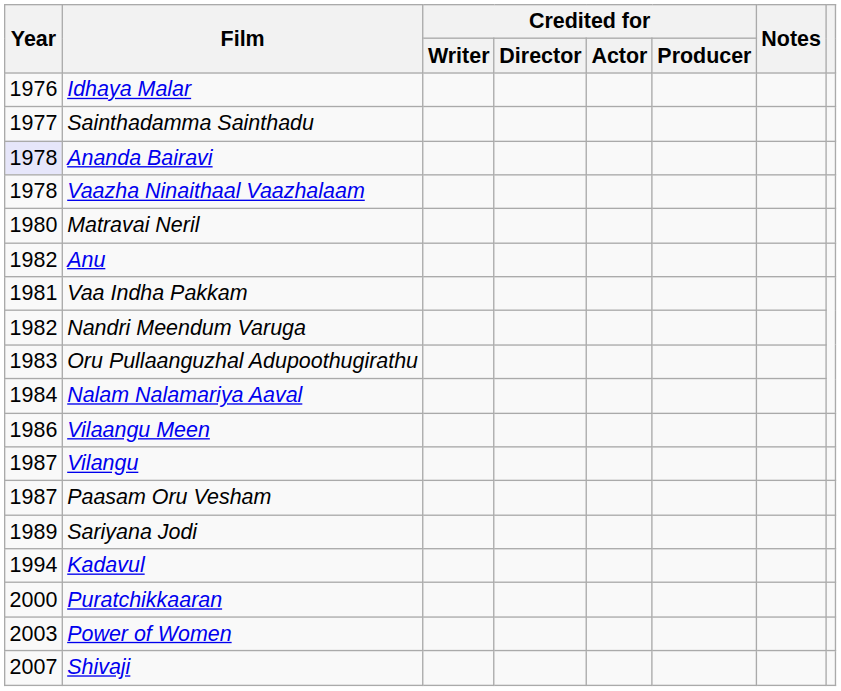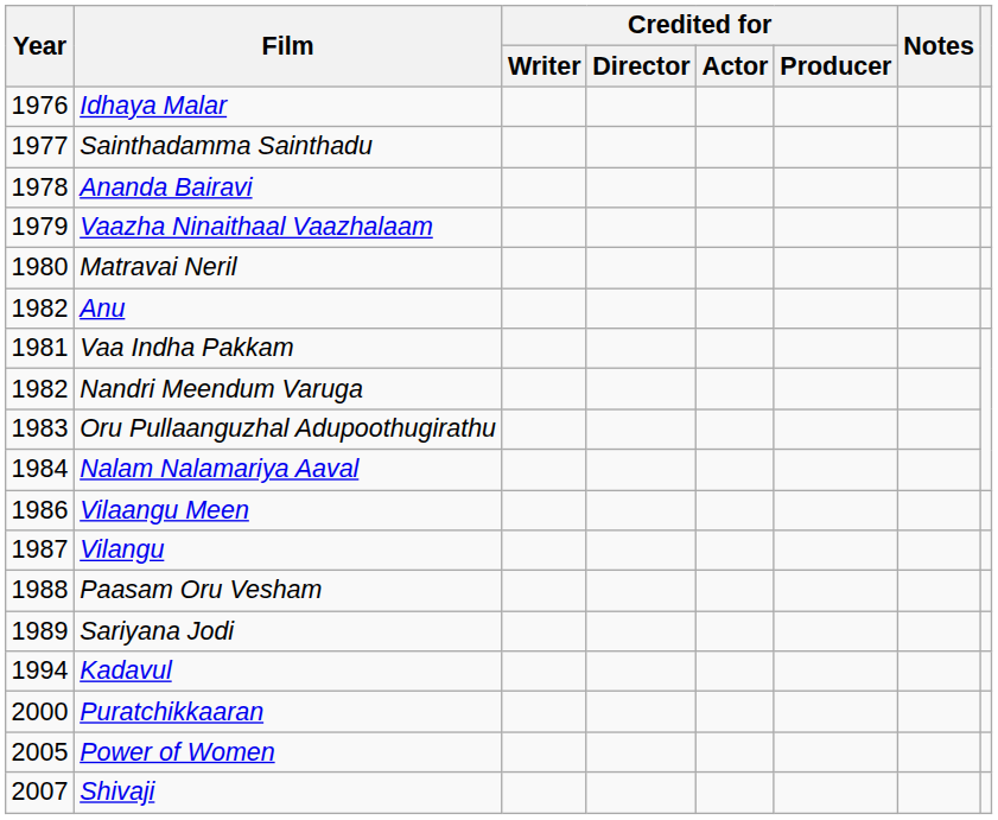 <table class="wikitable plainrowheaders sortable" style="margin-right: 0;">
 <tr>
 <th rowspan="2">Year</th>
 <th rowspan="2">Film</th>
 <th colspan="4">Credited for</th>
 <th rowspan="2" scope="col" class="unsortable">Notes</th>
 <th rowspan="2" scope="col" class="unsortable"></th>
 </tr>
 <tr>
 <th>Writer</th>
 <th>Director</th>
 <th>Actor</th>
 <th>Producer</th>
 </tr>
 <tr>
 <td>1976</td>
 <td><em><a href='#'>Idhaya Malar</a></em></td>
 <td></td>
 <td></td>
 <td></td>
 <td></td>
 <td></td>
 <td style="text-align:center;"></td>
 </tr>
 <tr>
 <td>1977</td>
 <td><em>Sainthadamma Sainthadu</em></td>
 <td></td>
 <td></td>
 <td></td>
 <td></td>
 <td></td>
 <td style="text-align:center;"></td>
 </tr>
 <tr>
-<td style="background: lavender;">1978</td>
+<td>1978</td>
 <td><em><a href='#'>Ananda Bairavi</a></em></td>
 <td></td>
 <td></td>
 <td></td>
 <td></td>
 <td></td>
 <td style="text-align:center;"></td>
 </tr>
 <tr>
-<td>1978</td>
+<td>1979</td>
 <td><em><a href='#'>Vaazha Ninaithaal Vaazhalaam</a></em></td>
 <td></td>
 <td></td>
 <td></td>
 <td></td>
 <td></td>
 <td style="text-align:center;"></td>
 </tr>
 <tr>
 <td>1980</td>
 <td><em>Matravai Neril</em></td>
 <td></td>
 <td></td>
 <td></td>
 <td></td>
 <td style="text-align:center;"></td>
 </tr>
 <tr>
 <td>1982</td>
 <td><em><a href='#'>Anu</a></em></td>
 <td></td>
 <td></td>
 <td></td>
 <td></td>
 <td></td>
 <td style="text-align:center;"></td>
 </tr>
 <tr>
 <td>1981</td>
 <td><em>Vaa Indha Pakkam</em></td>
 <td></td>
 <td></td>
 <td></td>
 <td></td>
 <td style="text-align:center;"></td>
 </tr>
 <tr>
 <td>1982</td>
 <td><em>Nandri Meendum Varuga</em></td>
 <td></td>
 <td></td>
 <td></td>
 <td></td>
 <td style="text-align:center;"></td>
 </tr>
 <tr>
 <td>1983</td>
 <td><em>Oru Pullaanguzhal Adupoothugirathu</em></td>
 <td></td>
 <td></td>
 <td></td>
 <td></td>
 <td style="text-align:center;"></td>
 </tr>
 <tr>
 <td>1984</td>
 <td><em><a href='#'>Nalam Nalamariya Aaval</a></em></td>
 <td></td>
 <td></td>
 <td></td>
 <td></td>
 <td style="text-align:center;"></td>
 </tr>
 <tr>
 <td>1986</td>
 <td><em><a href='#'>Vilaangu Meen</a></em></td>
 <td></td>
 <td></td>
 <td></td>
 <td></td>
 <td></td>
 <td style="text-align:center;"></td>
 </tr>
 <tr>
 <td>1987</td>
 <td><em><a href='#'>Vilangu</a></em></td>
 <td></td>
 <td></td>
 <td></td>
 <td></td>
 <td></td>
 <td style="text-align:center;"></td>
 </tr>
 <tr>
-<td>1987</td>
+<td>1988</td>
 <td><em>Paasam Oru Vesham</em></td>
 <td></td>
 <td></td>
 <td></td>
 <td></td>
 <td></td>
 <td style="text-align:center;"></td>
 </tr>
 <tr>
 <td>1989</td>
 <td><em>Sariyana Jodi</em></td>
 <td></td>
 <td></td>
 <td></td>
 <td></td>
 <td></td>
 <td style="text-align:center;"></td>
 </tr>
 <tr>
 <td>1994</td>
 <td><em><a href='#'>Kadavul</a></em></td>
 <td></td>
 <td></td>
 <td></td>
 <td></td>
 <td></td>
 <td style="text-align:center;"></td>
 </tr>
 <tr>
 <td>2000</td>
 <td><em><a href='#'>Puratchikkaaran</a></em></td>
 <td></td>
 <td></td>
 <td></td>
 <td></td>
 <td></td>
 <td style="text-align:center;"></td>
 </tr>
 <tr>
-<td>2003</td>
+<td>2005</td>
 <td><em><a href='#'>Power of Women</a></em></td>
 <td></td>
 <td></td>
 <td></td>
 <td></td>
 <td></td>
 <td style="text-align:center;"></td>
 </tr>
 <tr>
 <td>2007</td>
 <td><em><a href='#'>Shivaji</a></em></td>
 <td></td>
 <td></td>
 <td></td>
 <td></td>
 <td></td>
 <td style="text-align:center;"></td>
 </tr>
 </table>
